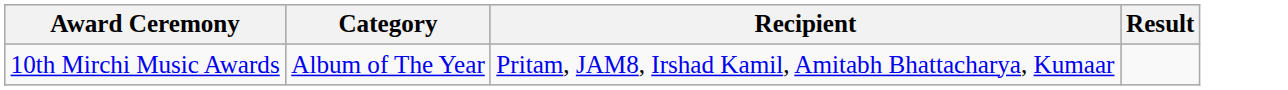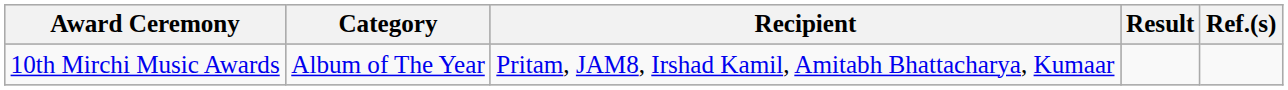 <table class="wikitable">
 <tr>
 <th>Award Ceremony</th>
 <th>Category</th>
 <th>Recipient</th>
 <th>Result</th>
+<th>Ref.(s)</th>
 </tr>
 <tr>
 <td><a href='#'>10th Mirchi Music Awards</a></td>
 <td><a href='#'>Album of The Year</a></td>
 <td><a href='#'>Pritam</a>, <a href='#'>JAM8</a>, <a href='#'>Irshad Kamil</a>, <a href='#'>Amitabh Bhattacharya</a>, <a href='#'>Kumaar</a></td>
 <td></td>
+<td></td>
 </tr>
 </table>
